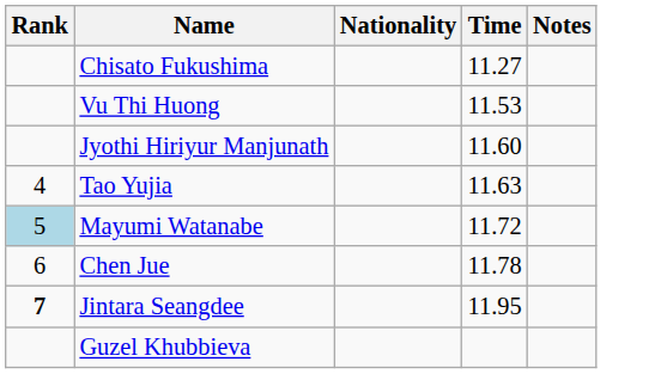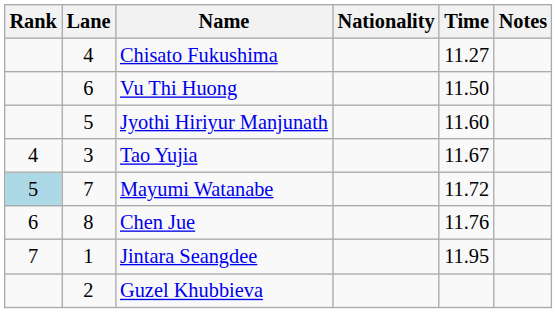 <table class="wikitable sortable" style="text-align:center;font-size:95%">
 <tr>
 <th>Rank</th>
+<th>Lane</th>
 <th>Name</th>
 <th>Nationality</th>
 <th>Time</th>
 <th>Notes</th>
 </tr>
 <tr>
 <td></td>
+<td>4</td>
 <td align=left><a href='#'>Chisato Fukushima</a></td>
 <td align=left></td>
 <td>11.27</td>
 <td></td>
 </tr>
 <tr>
 <td></td>
+<td>6</td>
 <td align=left><a href='#'>Vu Thi Huong</a></td>
 <td align=left></td>
-<td>11.53</td>
+<td>11.50</td>
 <td></td>
 </tr>
 <tr>
 <td></td>
+<td>5</td>
 <td align=left><a href='#'>Jyothi Hiriyur Manjunath</a></td>
 <td align=left></td>
 <td>11.60</td>
 <td></td>
 </tr>
 <tr>
 <td>4</td>
+<td>3</td>
 <td align=left><a href='#'>Tao Yujia</a></td>
 <td align=left></td>
-<td>11.63</td>
+<td>11.67</td>
 <td></td>
 </tr>
 <tr>
 <td style="background: lightblue;">5</td>
+<td>7</td>
 <td align=left><a href='#'>Mayumi Watanabe</a></td>
 <td align=left></td>
 <td>11.72</td>
 <td></td>
 </tr>
 <tr>
 <td>6</td>
+<td>8</td>
 <td align=left><a href='#'>Chen Jue</a></td>
 <td align=left></td>
-<td>11.78</td>
+<td>11.76</td>
 <td></td>
 </tr>
 <tr>
-<td><strong>7</strong></td>
+<td>7</td>
+<td>1</td>
 <td align=left><a href='#'>Jintara Seangdee</a></td>
 <td align=left></td>
 <td>11.95</td>
 <td></td>
 </tr>
 <tr>
 <td></td>
+<td>2</td>
 <td align=left><a href='#'>Guzel Khubbieva</a></td>
 <td align=left></td>
 <td></td>
 <td></td>
 </tr>
 </table>
